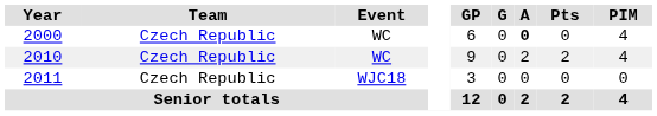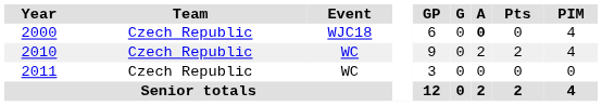 <table border="0" cellpadding="1" cellspacing="0" style="text-align:center; width:40em">
 <tr align="center" bgcolor="#e0e0e0">
 <th>Year</th>
 <th>Team</th>
 <th>Event</th>
 <th rowspan="99" bgcolor="#ffffff"> </th>
 <th>GP</th>
 <th>G</th>
 <th>A</th>
 <th>Pts</th>
 <th>PIM</th>
 </tr>
 <tr>
 <td><a href='#'>2000</a></td>
 <td><a href='#'>Czech Republic</a></td>
-<td>WC</td>
+<td><a href='#'>WJC18</a></td>
 <td>6</td>
 <td>0</td>
 <td><strong>0</strong></td>
 <td>0</td>
 <td>4</td>
 </tr>
 <tr bgcolor="#f0f0f0">
 <td><a href='#'>2010</a></td>
 <td><a href='#'>Czech Republic</a></td>
 <td><a href='#'>WC</a></td>
 <td>9</td>
 <td>0</td>
 <td>2</td>
 <td>2</td>
 <td>4</td>
 </tr>
 <tr>
 <td><a href='#'>2011</a></td>
 <td>Czech Republic</td>
-<td><a href='#'>WJC18</a></td>
+<td>WC</td>
 <td>3</td>
 <td>0</td>
 <td>0</td>
 <td>0</td>
 <td>0</td>
 </tr>
 <tr bgcolor="#e0e0e0">
 <th colspan=3>Senior totals</th>
 <th>12</th>
 <th>0</th>
 <th>2</th>
 <th>2</th>
 <th>4</th>
 </tr>
 </table>
